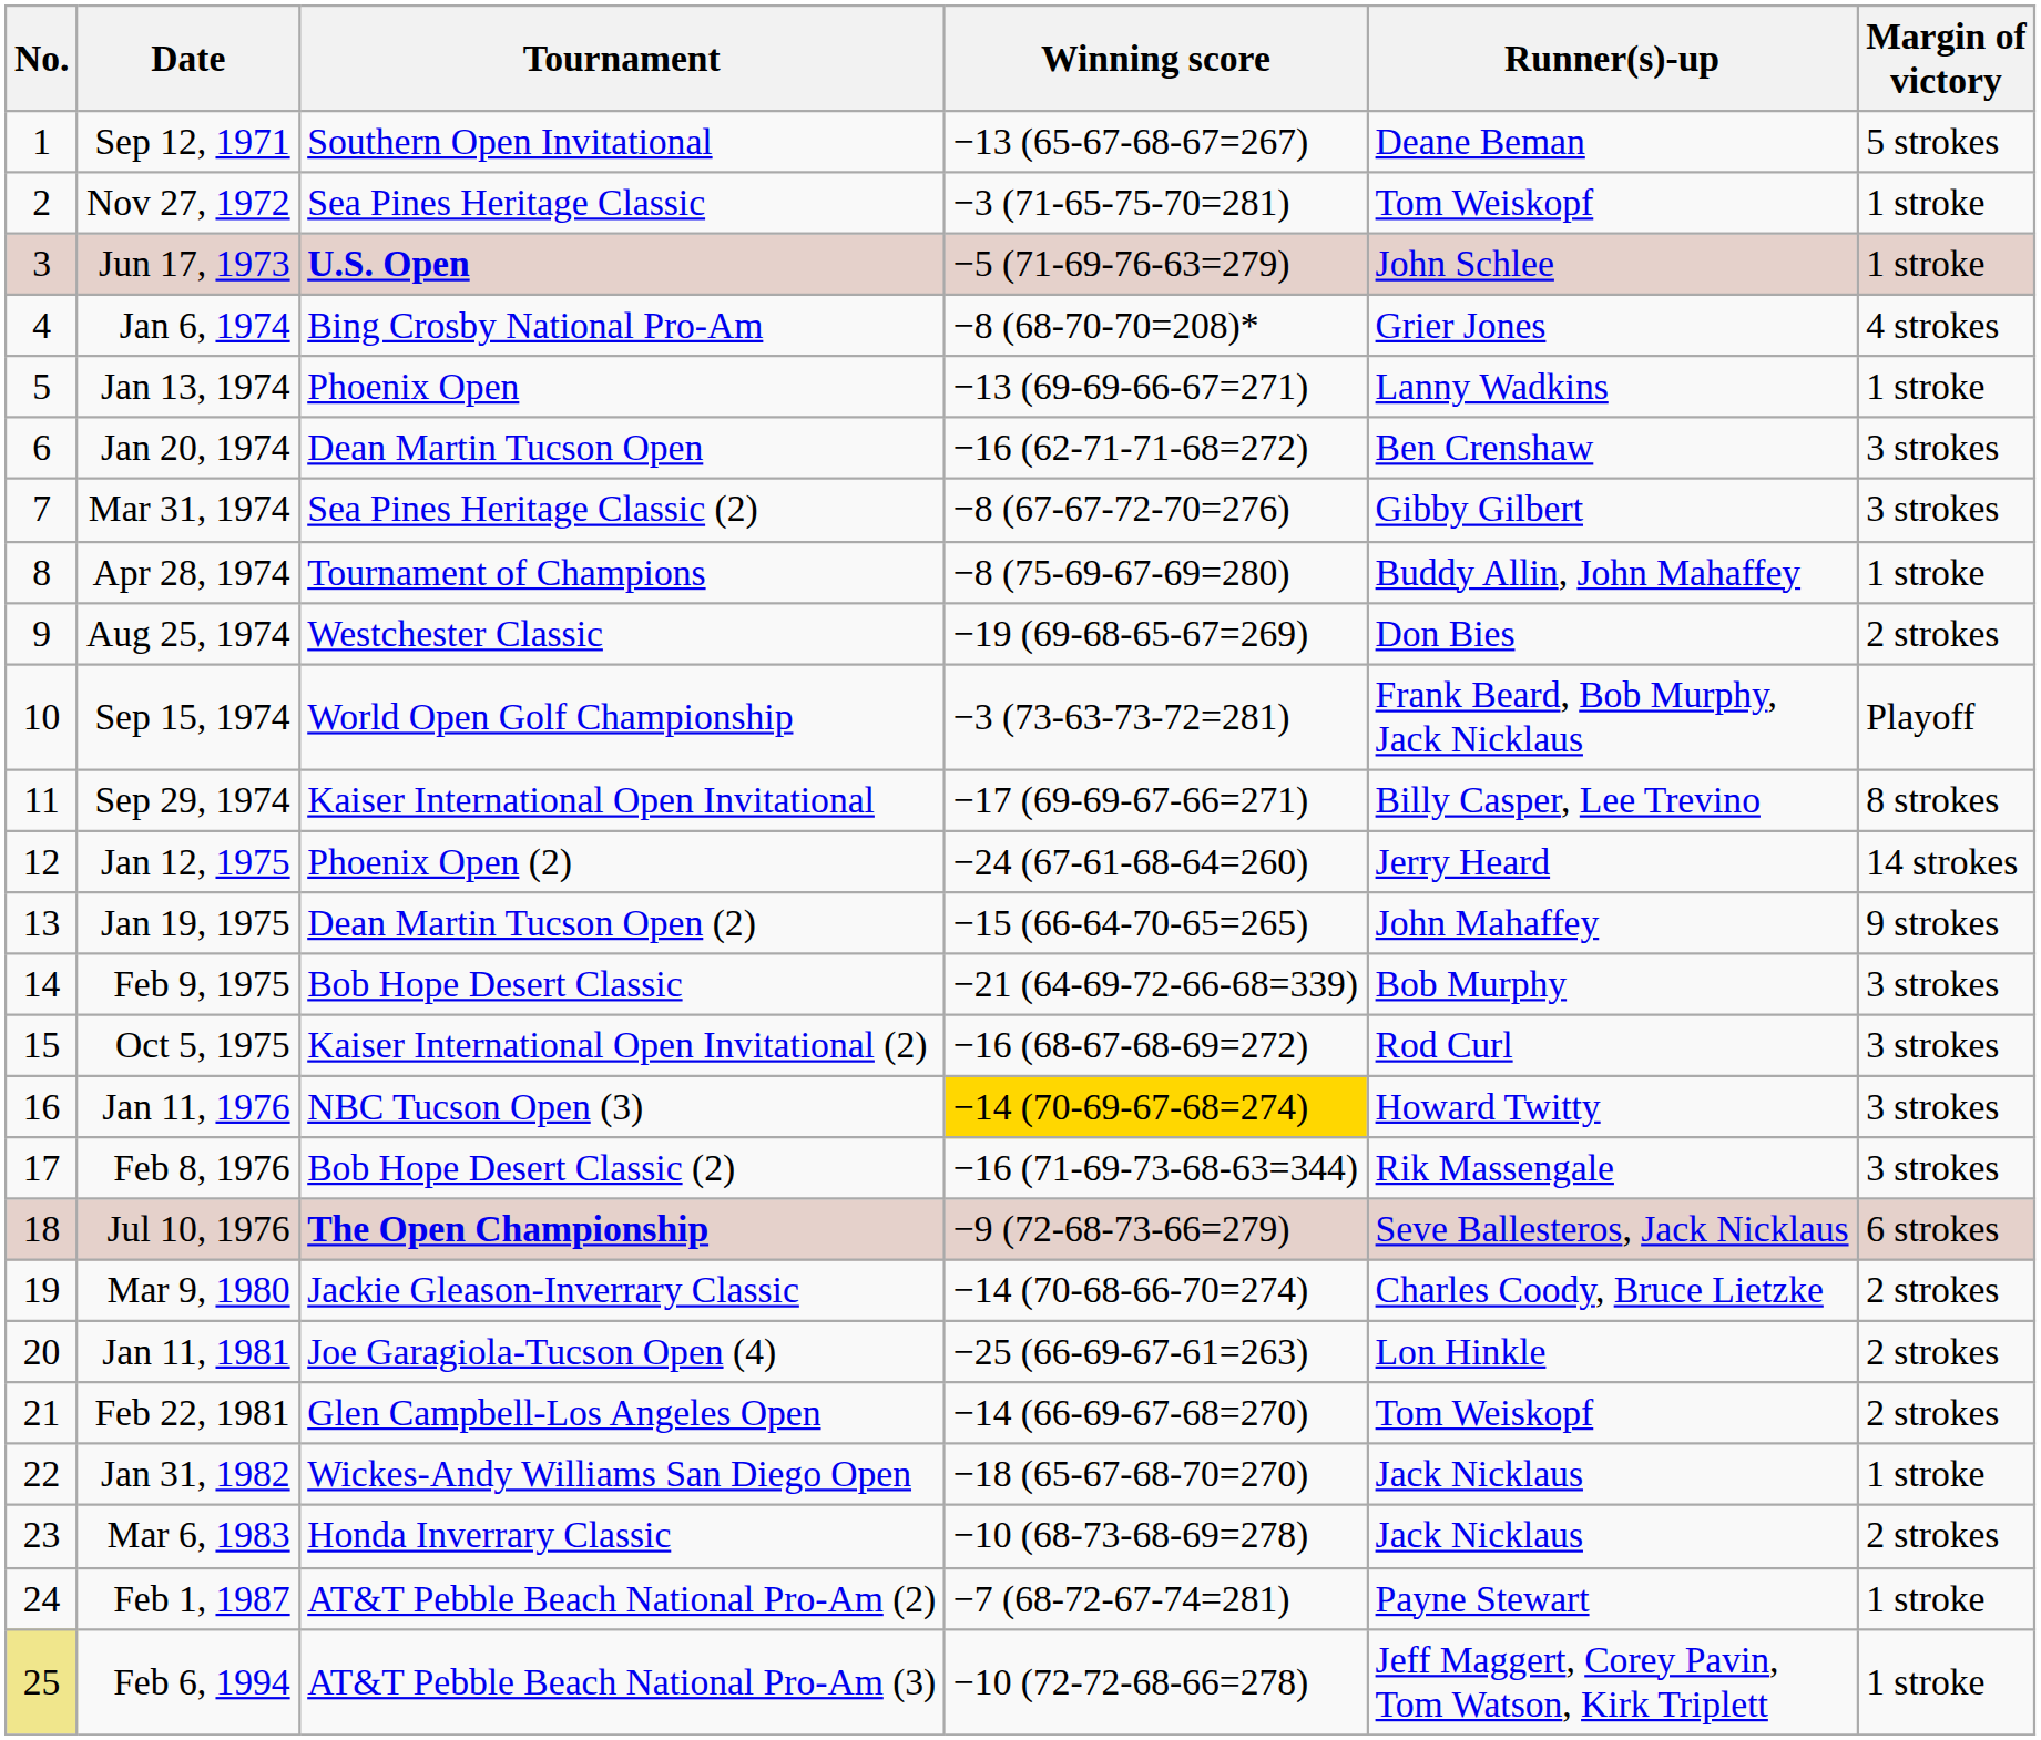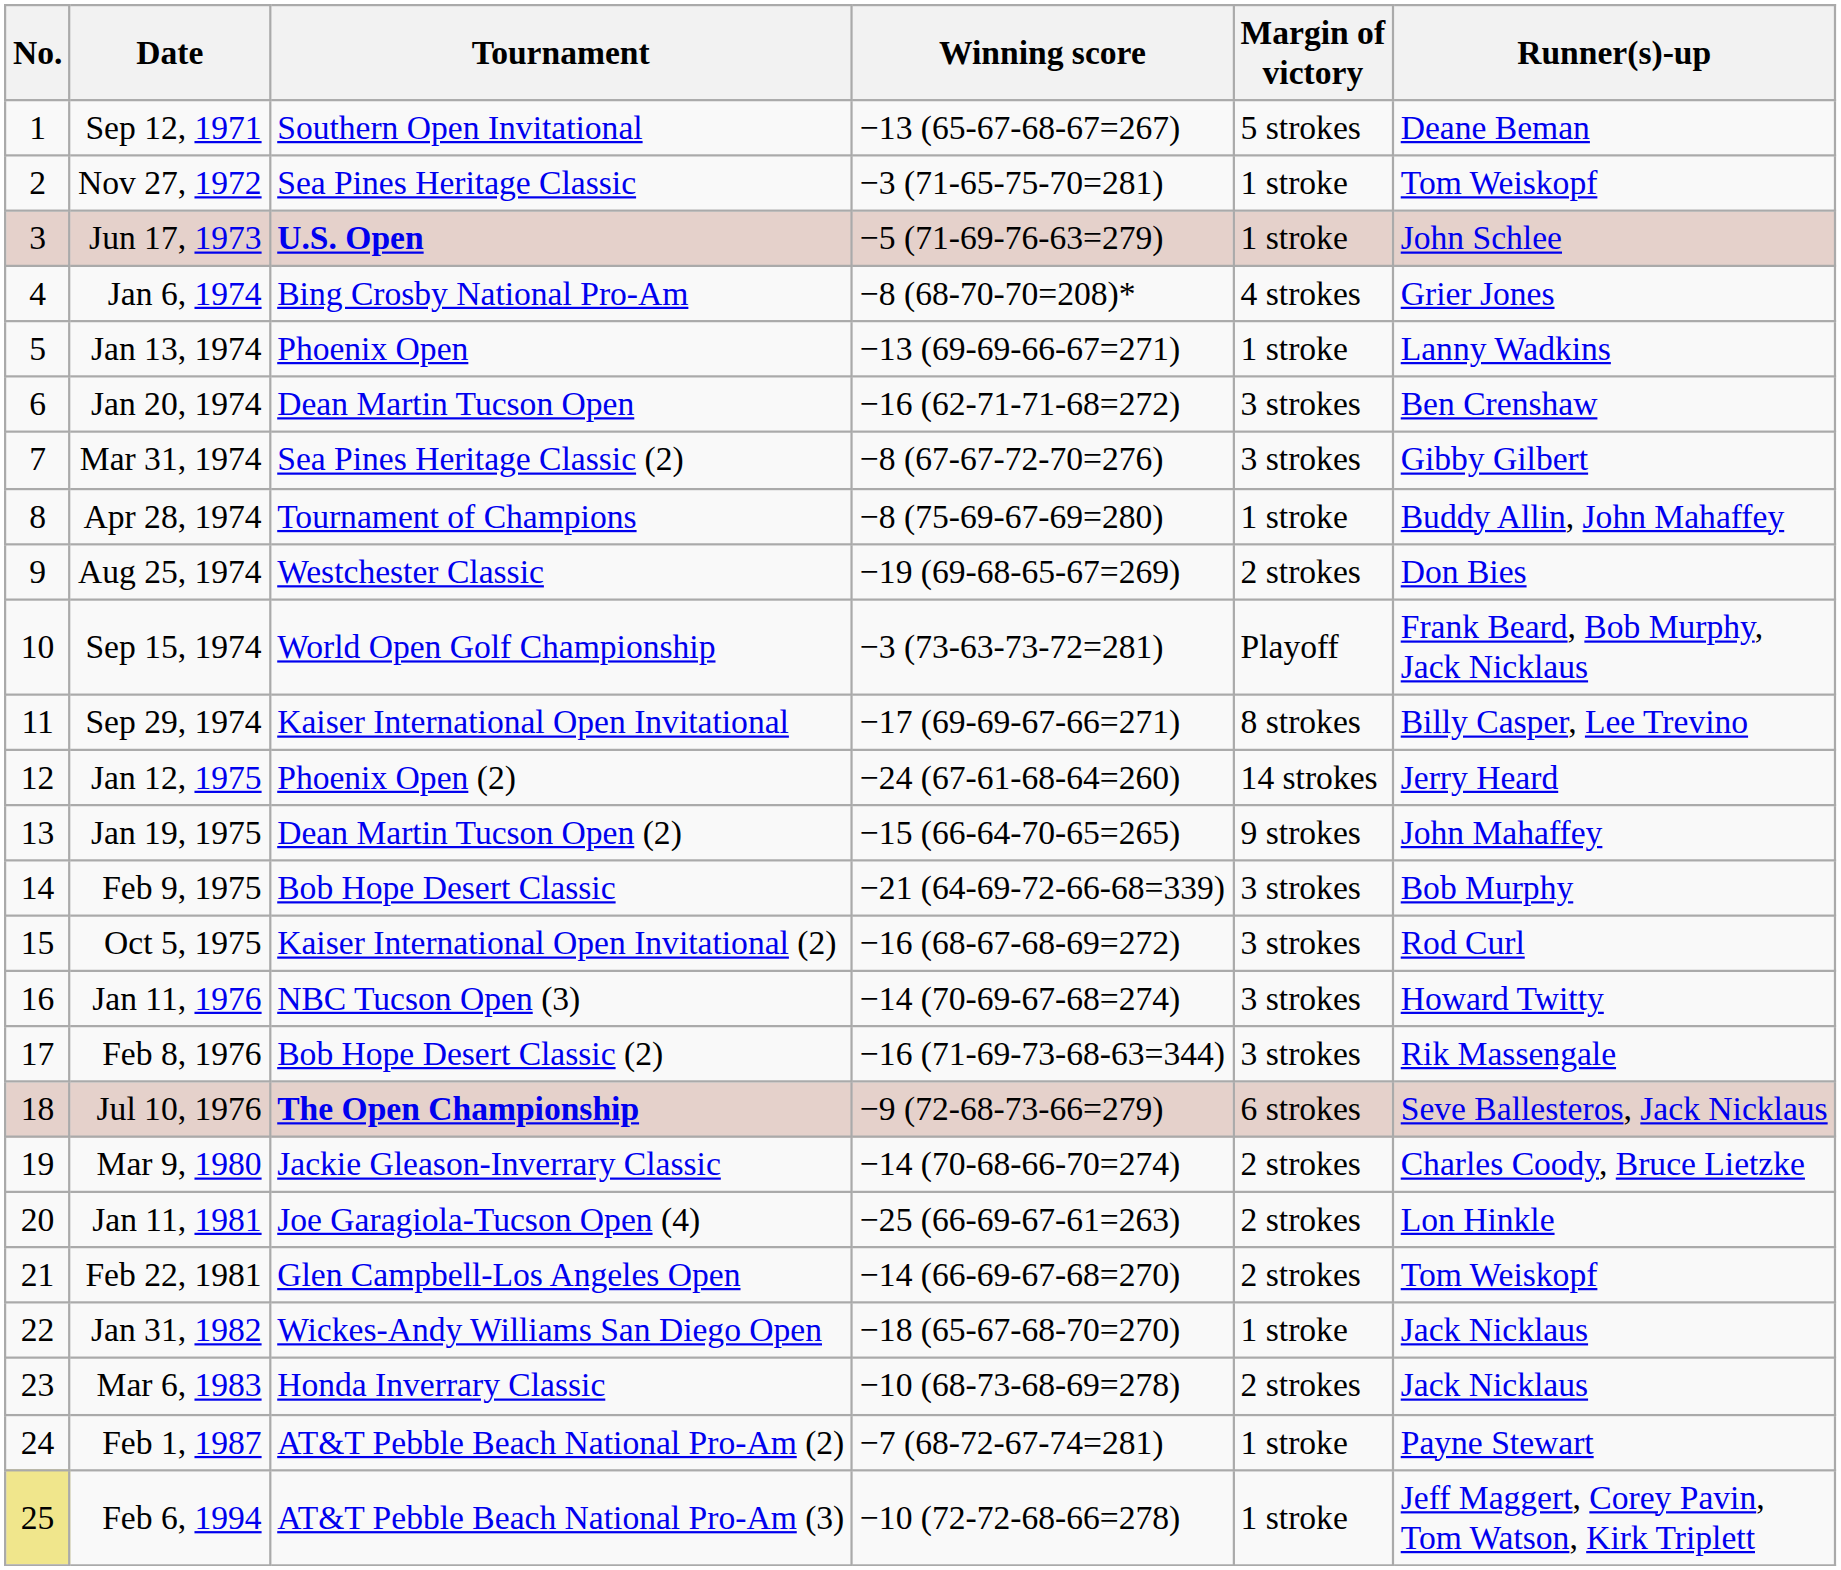 <table class="wikitable" style="font-size:95%;">
 <tr>
 <th>No.</th>
 <th>Date</th>
 <th>Tournament</th>
 <th>Winning score</th>
+<th>Margin of<br>victory</th>
 <th>Runner(s)-up</th>
-<th>Margin of<br>victory</th>
 </tr>
 <tr>
 <td align=center>1</td>
 <td align=right>Sep 12, <a href='#'>1971</a></td>
 <td><a href='#'>Southern Open Invitational</a></td>
 <td>−13 (65-67-68-67=267)</td>
+<td>5 strokes</td>
 <td> <a href='#'>Deane Beman</a></td>
-<td>5 strokes</td>
 </tr>
 <tr>
 <td align=center>2</td>
 <td align=right>Nov 27, <a href='#'>1972</a></td>
 <td><a href='#'>Sea Pines Heritage Classic</a></td>
 <td>−3 (71-65-75-70=281)</td>
+<td>1 stroke</td>
 <td> <a href='#'>Tom Weiskopf</a></td>
-<td>1 stroke</td>
 </tr>
 <tr style="background:#e5d1cb;">
 <td align=center>3</td>
 <td align=right>Jun 17, <a href='#'>1973</a></td>
 <td><strong><a href='#'>U.S. Open</a></strong></td>
 <td>−5 (71-69-76-63=279)</td>
+<td>1 stroke</td>
 <td> <a href='#'>John Schlee</a></td>
-<td>1 stroke</td>
 </tr>
 <tr>
 <td align=center>4</td>
 <td align=right>Jan 6, <a href='#'>1974</a></td>
 <td><a href='#'>Bing Crosby National Pro-Am</a></td>
 <td>−8 (68-70-70=208)*</td>
+<td>4 strokes</td>
 <td> <a href='#'>Grier Jones</a></td>
-<td>4 strokes</td>
 </tr>
 <tr>
 <td align=center>5</td>
 <td align=right>Jan 13, 1974</td>
 <td><a href='#'>Phoenix Open</a></td>
 <td>−13 (69-69-66-67=271)</td>
+<td>1 stroke</td>
 <td> <a href='#'>Lanny Wadkins</a></td>
-<td>1 stroke</td>
 </tr>
 <tr>
 <td align=center>6</td>
 <td align=right>Jan 20, 1974</td>
 <td><a href='#'>Dean Martin Tucson Open</a></td>
 <td>−16 (62-71-71-68=272)</td>
+<td>3 strokes</td>
 <td> <a href='#'>Ben Crenshaw</a></td>
-<td>3 strokes</td>
 </tr>
 <tr>
 <td align=center>7</td>
 <td align=right>Mar 31, 1974</td>
 <td><a href='#'>Sea Pines Heritage Classic</a> (2)</td>
 <td>−8 (67-67-72-70=276)</td>
+<td>3 strokes</td>
 <td> <a href='#'>Gibby Gilbert</a></td>
-<td>3 strokes</td>
 </tr>
 <tr>
 <td align=center>8</td>
 <td align=right>Apr 28, 1974</td>
 <td><a href='#'>Tournament of Champions</a></td>
 <td>−8 (75-69-67-69=280)</td>
+<td>1 stroke</td>
 <td> <a href='#'>Buddy Allin</a>,  <a href='#'>John Mahaffey</a></td>
-<td>1 stroke</td>
 </tr>
 <tr>
 <td align=center>9</td>
 <td align=right>Aug 25, 1974</td>
 <td><a href='#'>Westchester Classic</a></td>
 <td>−19 (69-68-65-67=269)</td>
+<td>2 strokes</td>
 <td> <a href='#'>Don Bies</a></td>
-<td>2 strokes</td>
 </tr>
 <tr>
 <td align=center>10</td>
 <td align=right>Sep 15, 1974</td>
 <td><a href='#'>World Open Golf Championship</a></td>
 <td>−3 (73-63-73-72=281)</td>
+<td>Playoff</td>
 <td> <a href='#'>Frank Beard</a>,  <a href='#'>Bob Murphy</a>,<br> <a href='#'>Jack Nicklaus</a></td>
-<td>Playoff</td>
 </tr>
 <tr>
 <td align=center>11</td>
 <td align=right>Sep 29, 1974</td>
 <td><a href='#'>Kaiser International Open Invitational</a></td>
 <td>−17 (69-69-67-66=271)</td>
+<td>8 strokes</td>
 <td> <a href='#'>Billy Casper</a>,  <a href='#'>Lee Trevino</a></td>
-<td>8 strokes</td>
 </tr>
 <tr>
 <td align=center>12</td>
 <td align=right>Jan 12, <a href='#'>1975</a></td>
 <td><a href='#'>Phoenix Open</a> (2)</td>
 <td>−24 (67-61-68-64=260)</td>
+<td>14 strokes</td>
 <td> <a href='#'>Jerry Heard</a></td>
-<td>14 strokes</td>
 </tr>
 <tr>
 <td align=center>13</td>
 <td align=right>Jan 19, 1975</td>
 <td><a href='#'>Dean Martin Tucson Open</a> (2)</td>
 <td>−15 (66-64-70-65=265)</td>
+<td>9 strokes</td>
 <td> <a href='#'>John Mahaffey</a></td>
-<td>9 strokes</td>
 </tr>
 <tr>
 <td align=center>14</td>
 <td align=right>Feb 9, 1975</td>
 <td><a href='#'>Bob Hope Desert Classic</a></td>
 <td>−21 (64-69-72-66-68=339)</td>
+<td>3 strokes</td>
 <td> <a href='#'>Bob Murphy</a></td>
-<td>3 strokes</td>
 </tr>
 <tr>
 <td align=center>15</td>
 <td align=right>Oct 5, 1975</td>
 <td><a href='#'>Kaiser International Open Invitational</a> (2)</td>
 <td>−16 (68-67-68-69=272)</td>
+<td>3 strokes</td>
 <td> <a href='#'>Rod Curl</a></td>
-<td>3 strokes</td>
 </tr>
 <tr>
 <td align=center>16</td>
 <td align=right>Jan 11, <a href='#'>1976</a></td>
 <td><a href='#'>NBC Tucson Open</a> (3)</td>
-<td style="background: gold;">−14 (70-69-67-68=274)</td>
+<td>−14 (70-69-67-68=274)</td>
+<td>3 strokes</td>
 <td> <a href='#'>Howard Twitty</a></td>
-<td>3 strokes</td>
 </tr>
 <tr>
 <td align=center>17</td>
 <td align=right>Feb 8, 1976</td>
 <td><a href='#'>Bob Hope Desert Classic</a> (2)</td>
 <td>−16 (71-69-73-68-63=344)</td>
+<td>3 strokes</td>
 <td> <a href='#'>Rik Massengale</a></td>
-<td>3 strokes</td>
 </tr>
 <tr style="background:#e5d1cb;">
 <td align=center>18</td>
 <td align=right>Jul 10, 1976</td>
 <td><strong><a href='#'>The Open Championship</a></strong></td>
 <td>−9 (72-68-73-66=279)</td>
+<td>6 strokes</td>
 <td> <a href='#'>Seve Ballesteros</a>,  <a href='#'>Jack Nicklaus</a></td>
-<td>6 strokes</td>
 </tr>
 <tr>
 <td align=center>19</td>
 <td align=right>Mar 9, <a href='#'>1980</a></td>
 <td><a href='#'>Jackie Gleason-Inverrary Classic</a></td>
 <td>−14 (70-68-66-70=274)</td>
+<td>2 strokes</td>
 <td> <a href='#'>Charles Coody</a>,  <a href='#'>Bruce Lietzke</a></td>
-<td>2 strokes</td>
 </tr>
 <tr>
 <td align=center>20</td>
 <td align=right>Jan 11, <a href='#'>1981</a></td>
 <td><a href='#'>Joe Garagiola-Tucson Open</a> (4)</td>
 <td>−25 (66-69-67-61=263)</td>
+<td>2 strokes</td>
 <td> <a href='#'>Lon Hinkle</a></td>
-<td>2 strokes</td>
 </tr>
 <tr>
 <td align=center>21</td>
 <td align=right>Feb 22, 1981</td>
 <td><a href='#'>Glen Campbell-Los Angeles Open</a></td>
 <td>−14 (66-69-67-68=270)</td>
+<td>2 strokes</td>
 <td> <a href='#'>Tom Weiskopf</a></td>
-<td>2 strokes</td>
 </tr>
 <tr>
 <td align=center>22</td>
 <td align=right>Jan 31, <a href='#'>1982</a></td>
 <td><a href='#'>Wickes-Andy Williams San Diego Open</a></td>
 <td>−18 (65-67-68-70=270)</td>
+<td>1 stroke</td>
 <td> <a href='#'>Jack Nicklaus</a></td>
-<td>1 stroke</td>
 </tr>
 <tr>
 <td align=center>23</td>
 <td align=right>Mar 6, <a href='#'>1983</a></td>
 <td><a href='#'>Honda Inverrary Classic</a></td>
 <td>−10 (68-73-68-69=278)</td>
+<td>2 strokes</td>
 <td> <a href='#'>Jack Nicklaus</a></td>
-<td>2 strokes</td>
 </tr>
 <tr>
 <td align=center>24</td>
 <td align=right>Feb 1, <a href='#'>1987</a></td>
 <td><a href='#'>AT&T Pebble Beach National Pro-Am</a> (2)</td>
 <td>−7 (68-72-67-74=281)</td>
+<td>1 stroke</td>
 <td> <a href='#'>Payne Stewart</a></td>
-<td>1 stroke</td>
 </tr>
 <tr>
 <td align=center style="background: khaki;">25</td>
 <td align=right>Feb 6, <a href='#'>1994</a></td>
 <td><a href='#'>AT&T Pebble Beach National Pro-Am</a> (3)</td>
 <td>−10 (72-72-68-66=278)</td>
+<td>1 stroke</td>
 <td> <a href='#'>Jeff Maggert</a>,  <a href='#'>Corey Pavin</a>,<br> <a href='#'>Tom Watson</a>,  <a href='#'>Kirk Triplett</a></td>
-<td>1 stroke</td>
 </tr>
 </table>
